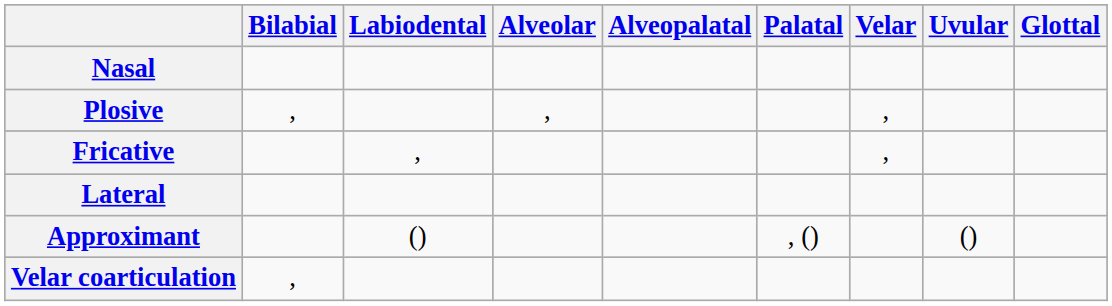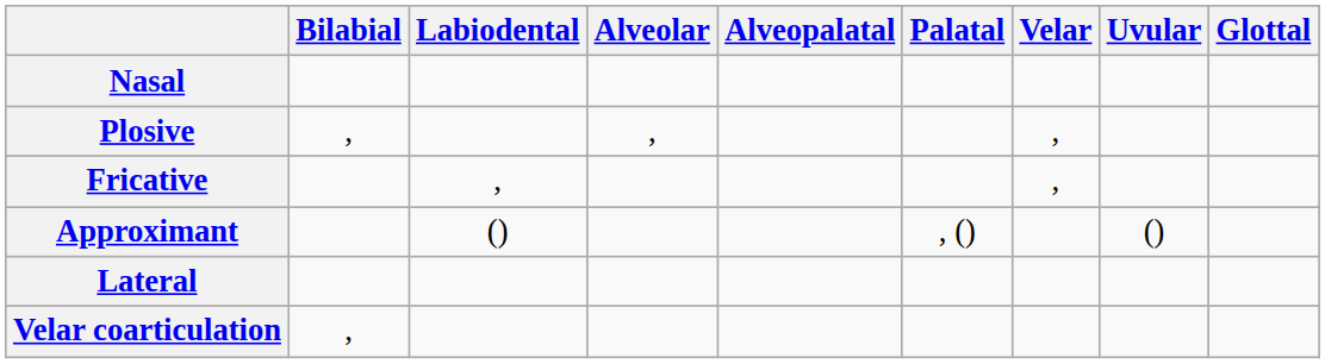 <table class="wikitable" style="text-align: center;">
 <tr>
 <th></th>
 <th><a href='#'>Bilabial</a></th>
 <th><a href='#'>Labiodental</a></th>
 <th><a href='#'>Alveolar</a></th>
 <th><a href='#'>Alveopalatal</a></th>
 <th><a href='#'>Palatal</a></th>
 <th><a href='#'>Velar</a></th>
 <th><a href='#'>Uvular</a></th>
 <th><a href='#'>Glottal</a></th>
 </tr>
 <tr>
 <th><a href='#'>Nasal</a></th>
 <td></td>
 <td></td>
 <td></td>
 <td></td>
 <td><strong></strong></td>
 <td></td>
 <td></td>
 <td></td>
 </tr>
 <tr>
 <th><a href='#'>Plosive</a></th>
 <td>, </td>
 <td></td>
 <td>, </td>
 <td></td>
 <td></td>
 <td>, </td>
 <td></td>
 <td></td>
 </tr>
 <tr>
 <th><a href='#'>Fricative</a></th>
 <td><strong></strong></td>
 <td>, <strong></strong></td>
 <td></td>
 <td></td>
 <td></td>
 <td><strong></strong>, <strong></strong></td>
 <td></td>
 <td></td>
 </tr>
 <tr>
+<th><a href='#'>Approximant</a></th>
+<td></td>
+<td> ()</td>
+<td></td>
+<td></td>
+<td><strong></strong>,  ()</td>
+<td></td>
+<td> ()</td>
+<td></td>
+</tr>
+<tr>
 <th><a href='#'>Lateral</a></th>
 <td></td>
 <td></td>
 <td></td>
 <td></td>
 <td><strong></strong></td>
 <td></td>
 <td></td>
-<td></td>
-</tr>
-<tr>
-<th><a href='#'>Approximant</a></th>
-<td></td>
-<td> ()</td>
-<td></td>
-<td></td>
-<td><strong></strong>,  ()</td>
-<td></td>
-<td> ()</td>
 <td></td>
 </tr>
 <tr>
 <th><a href='#'>Velar coarticulation</a></th>
 <td><strong></strong>, <strong></strong></td>
 <td></td>
 <td><strong></strong></td>
 <td></td>
 <td></td>
 <td></td>
 <td></td>
 <td></td>
 </tr>
 </table>
